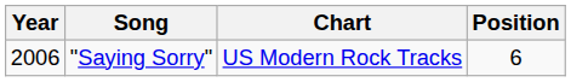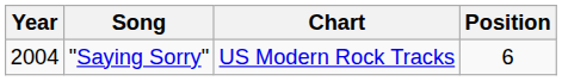 <table class="wikitable">
 <tr>
 <th>Year</th>
 <th>Song</th>
 <th>Chart</th>
 <th>Position</th>
 </tr>
 <tr>
-<td rowspan="1">2006</td>
+<td rowspan="1">2004</td>
 <td>"<a href='#'>Saying Sorry</a>"</td>
 <td><a href='#'>US Modern Rock Tracks</a></td>
 <td style="text-align:center;">6</td>
 </tr>
 </table>
